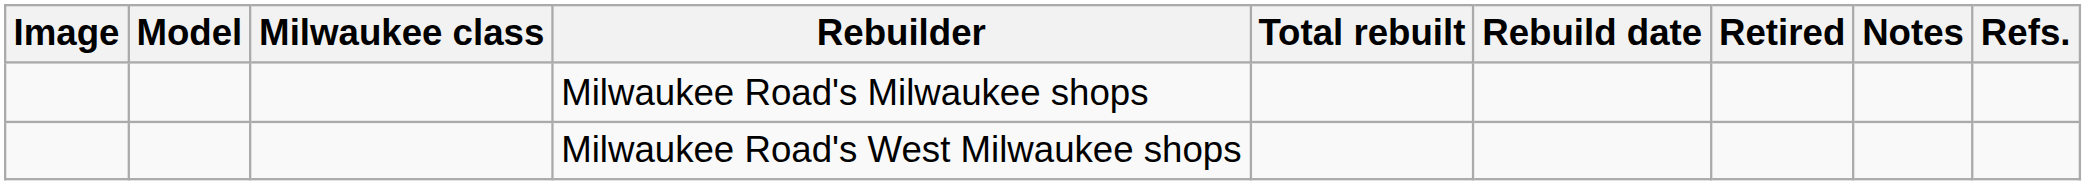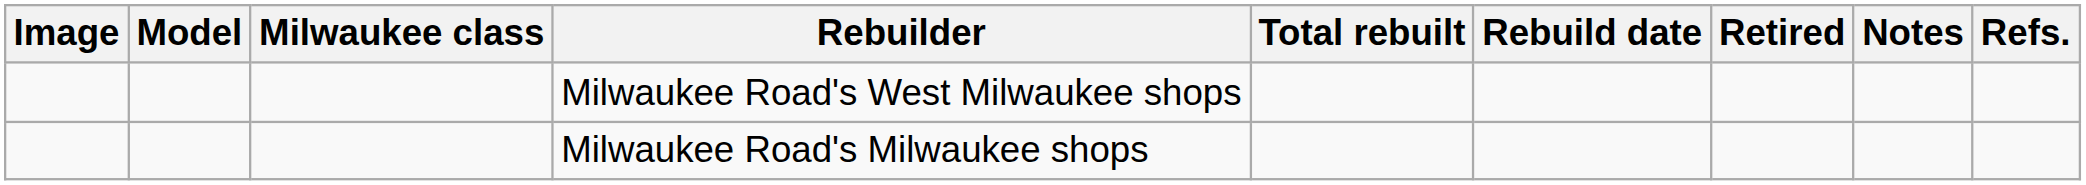 <table class="wikitable sortable">
 <tr>
 <th>Image</th>
 <th>Model</th>
 <th>Milwaukee class</th>
 <th>Rebuilder</th>
 <th>Total rebuilt</th>
 <th>Rebuild date</th>
 <th>Retired</th>
 <th>Notes</th>
 <th>Refs.</th>
 </tr>
 <tr>
 <td></td>
 <td></td>
 <td></td>
-<td>Milwaukee Road's Milwaukee shops</td>
+<td>Milwaukee Road's West Milwaukee shops</td>
 <td></td>
 <td></td>
 <td></td>
 <td></td>
 <td></td>
 </tr>
 <tr>
 <td></td>
 <td></td>
 <td></td>
-<td>Milwaukee Road's West Milwaukee shops</td>
+<td>Milwaukee Road's Milwaukee shops</td>
 <td></td>
 <td></td>
 <td></td>
 <td></td>
 <td></td>
 </tr>
 </table>
